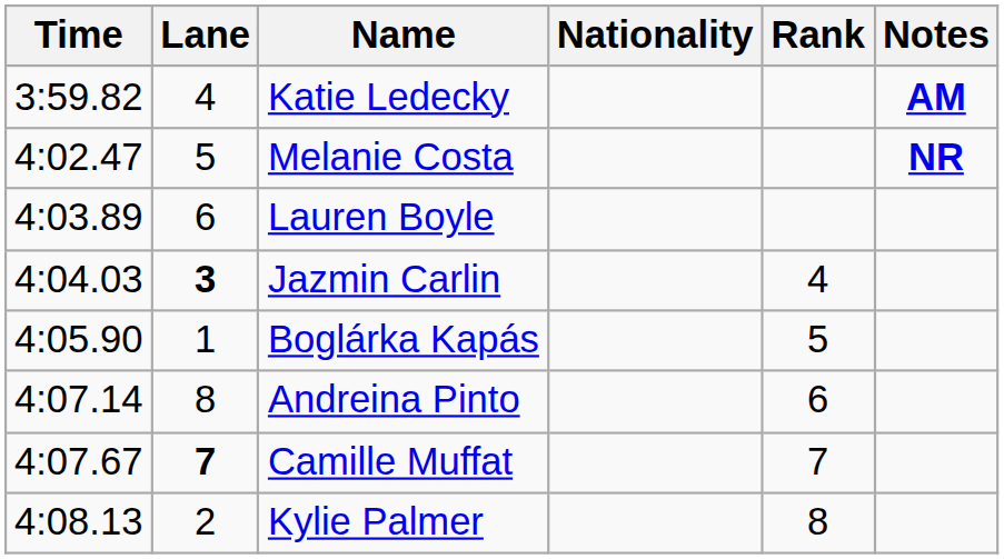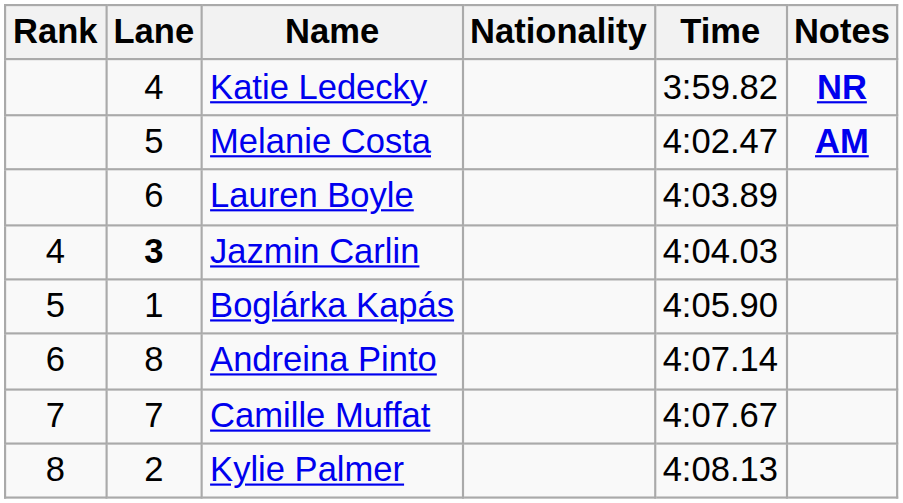 <table class="wikitable sortable" style="text-align:center">
 <tr>
-<th>Time</th>
+<th>Rank</th>
 <th>Lane</th>
 <th>Name</th>
 <th>Nationality</th>
-<th>Rank</th>
+<th>Time</th>
 <th>Notes</th>
 </tr>
 <tr>
-<td>3:59.82</td>
+<td></td>
 <td>4</td>
 <td align=left><a href='#'>Katie Ledecky</a></td>
 <td align=left></td>
+<td>3:59.82</td>
+<td><strong><a href='#'>NR</a></strong></td>
+</tr>
+<tr>
 <td></td>
+<td>5</td>
+<td align=left><a href='#'>Melanie Costa</a></td>
+<td align=left></td>
+<td>4:02.47</td>
 <td><strong><a href='#'>AM</a></strong></td>
 </tr>
 <tr>
-<td>4:02.47</td>
-<td>5</td>
-<td align=left><a href='#'>Melanie Costa</a></td>
-<td align=left></td>
 <td></td>
-<td><strong><a href='#'>NR</a></strong></td>
-</tr>
-<tr>
-<td>4:03.89</td>
 <td>6</td>
 <td align=left><a href='#'>Lauren Boyle</a></td>
 <td align=left></td>
-<td></td>
+<td>4:03.89</td>
 <td></td>
 </tr>
 <tr>
-<td>4:04.03</td>
+<td>4</td>
 <td><strong>3</strong></td>
 <td align=left><a href='#'>Jazmin Carlin</a></td>
 <td align=left></td>
-<td>4</td>
+<td>4:04.03</td>
 <td></td>
 </tr>
 <tr>
-<td>4:05.90</td>
+<td>5</td>
 <td>1</td>
 <td align=left><a href='#'>Boglárka Kapás</a></td>
 <td align=left></td>
-<td>5</td>
+<td>4:05.90</td>
 <td></td>
 </tr>
 <tr>
-<td>4:07.14</td>
+<td>6</td>
 <td>8</td>
 <td align=left><a href='#'>Andreina Pinto</a></td>
 <td align=left></td>
-<td>6</td>
+<td>4:07.14</td>
 <td></td>
 </tr>
 <tr>
-<td>4:07.67</td>
-<td><strong>7</strong></td>
+<td>7</td>
+<td>7</td>
 <td align=left><a href='#'>Camille Muffat</a></td>
 <td align=left></td>
-<td>7</td>
+<td>4:07.67</td>
 <td></td>
 </tr>
 <tr>
-<td>4:08.13</td>
+<td>8</td>
 <td>2</td>
 <td align=left><a href='#'>Kylie Palmer</a></td>
 <td align=left></td>
-<td>8</td>
+<td>4:08.13</td>
 <td></td>
 </tr>
 </table>
